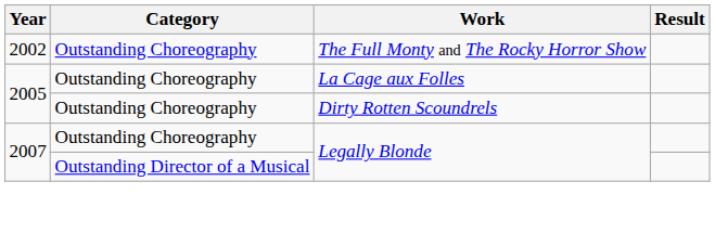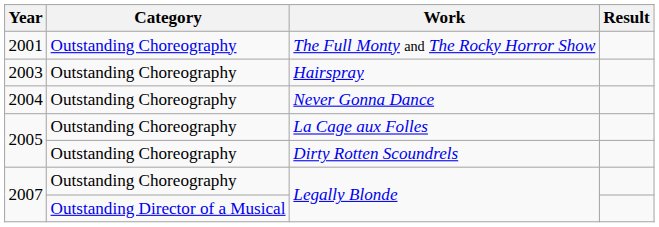 <table class="wikitable">
 <tr>
 <th>Year</th>
 <th>Category</th>
 <th>Work</th>
 <th>Result</th>
 </tr>
 <tr>
-<td>2002</td>
+<td>2001</td>
 <td><a href='#'>Outstanding Choreography</a></td>
 <td><em><a href='#'>The Full Monty</a></em> <small>and</small> <em><a href='#'>The Rocky Horror Show</a></em></td>
+<td></td>
+</tr>
+<tr>
+<td>2003</td>
+<td>Outstanding Choreography</td>
+<td><em><a href='#'>Hairspray</a></em></td>
+<td></td>
+</tr>
+<tr>
+<td>2004</td>
+<td>Outstanding Choreography</td>
+<td><em><a href='#'>Never Gonna Dance</a></em></td>
 <td></td>
 </tr>
 <tr>
 <td rowspan=2>2005</td>
 <td>Outstanding Choreography</td>
 <td><em><a href='#'>La Cage aux Folles</a></em></td>
 <td></td>
 </tr>
 <tr>
 <td>Outstanding Choreography</td>
 <td><em><a href='#'>Dirty Rotten Scoundrels</a></em></td>
 <td></td>
 </tr>
 <tr>
 <td rowspan=2>2007</td>
 <td>Outstanding Choreography</td>
 <td rowspan=2><em><a href='#'>Legally Blonde</a></em></td>
 <td></td>
 </tr>
 <tr>
 <td><a href='#'>Outstanding Director of a Musical</a></td>
 <td></td>
 </tr>
 </table>
